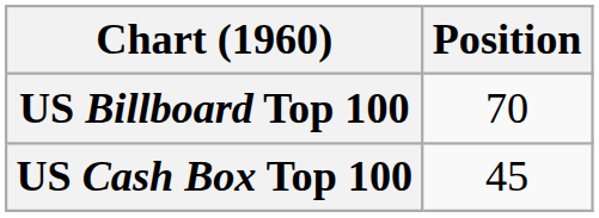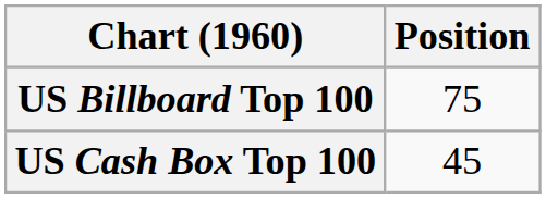 <table class="wikitable sortable plainrowheaders" style="text-align:center">
 <tr>
 <th>Chart (1960)</th>
 <th>Position</th>
 </tr>
 <tr>
 <th scope="row">US <em>Billboard</em> Top 100</th>
-<td>70</td>
+<td>75</td>
 </tr>
 <tr>
 <th scope="row">US <em>Cash Box</em> Top 100</th>
 <td>45</td>
 </tr>
 </table>
